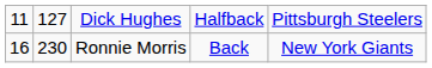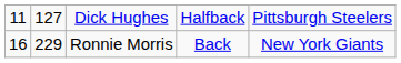 <table class="wikitable" style="text-align:center">
 <tr>
 <td>11</td>
 <td>127</td>
 <td><a href='#'>Dick Hughes</a></td>
 <td><a href='#'>Halfback</a></td>
 <td><a href='#'>Pittsburgh Steelers</a></td>
 </tr>
 <tr>
 <td>16</td>
-<td>230</td>
+<td>229</td>
 <td>Ronnie Morris</td>
 <td><a href='#'>Back</a></td>
 <td><a href='#'>New York Giants</a></td>
 </tr>
 </table>
